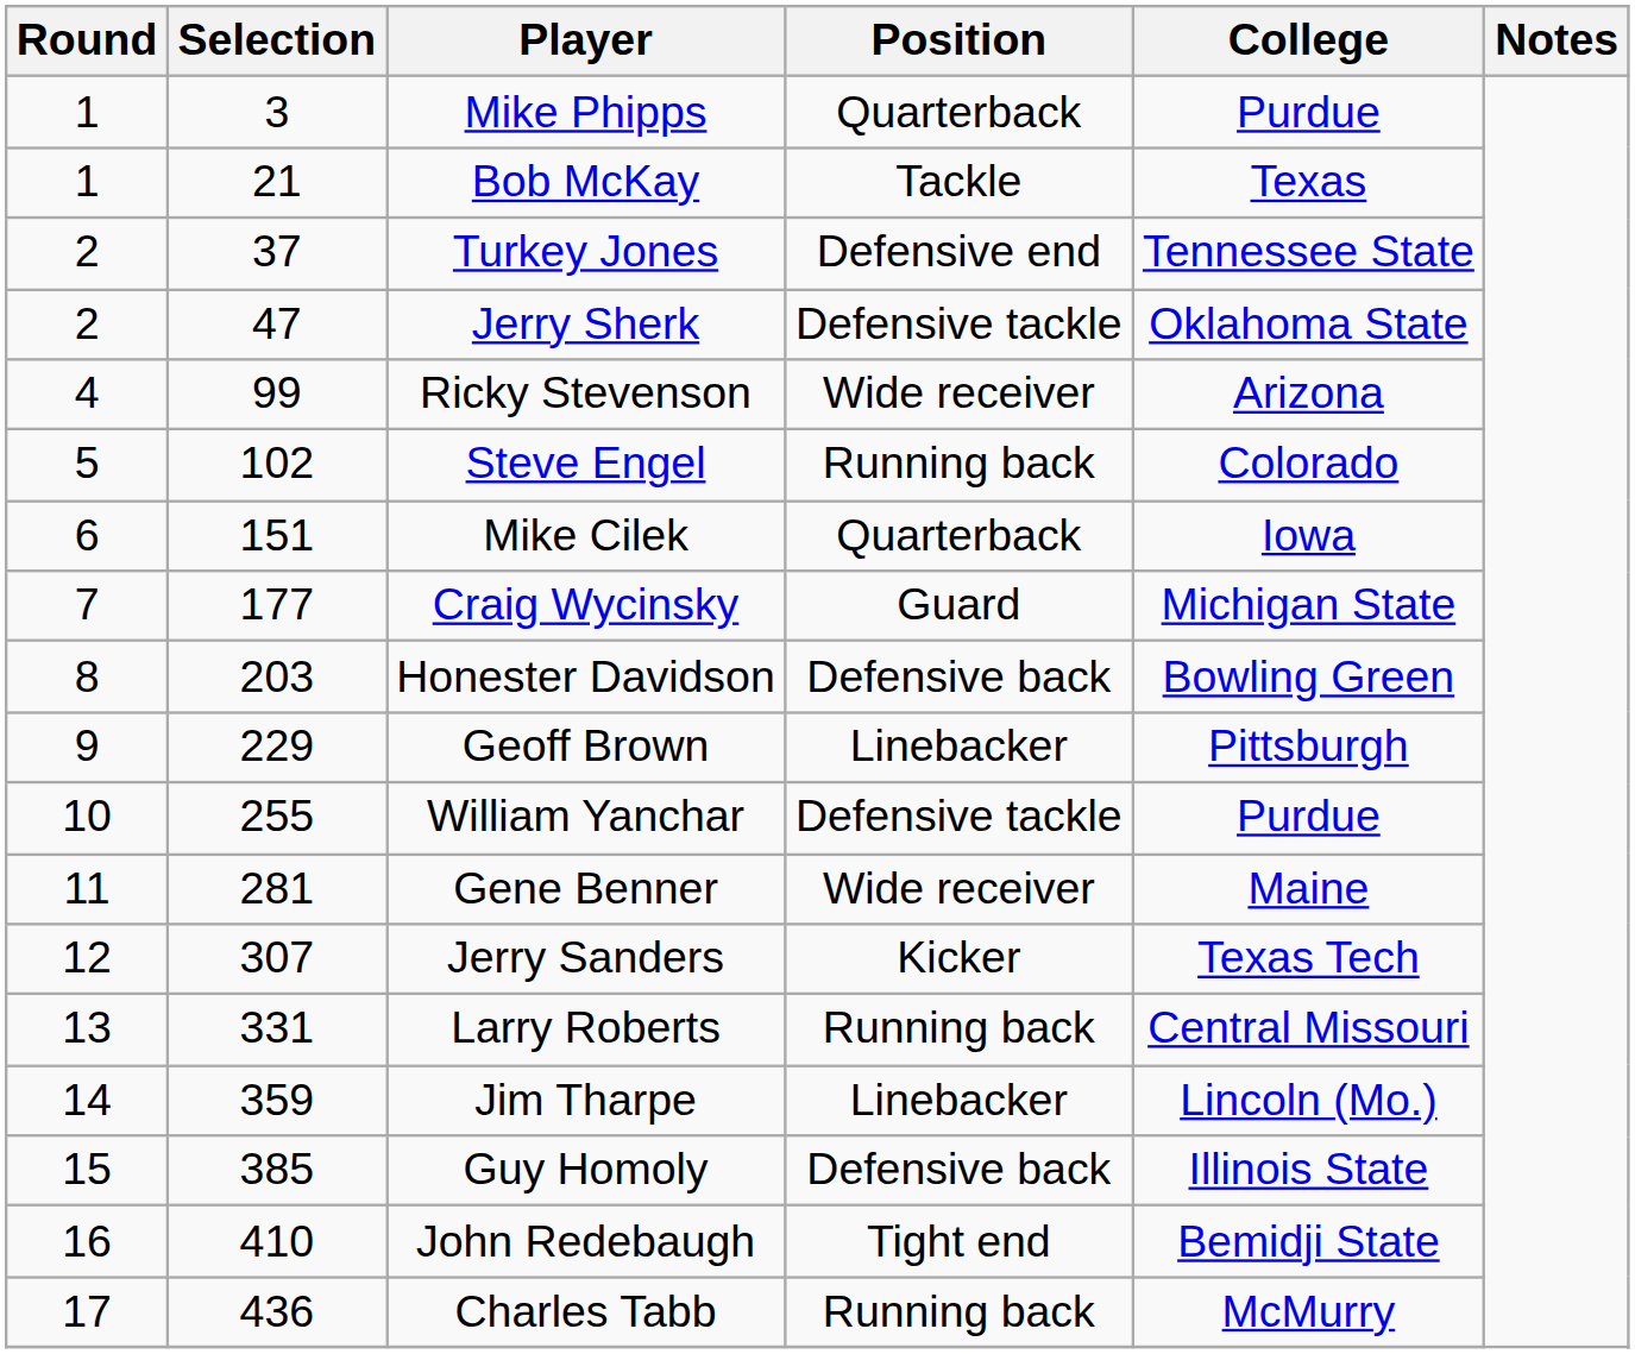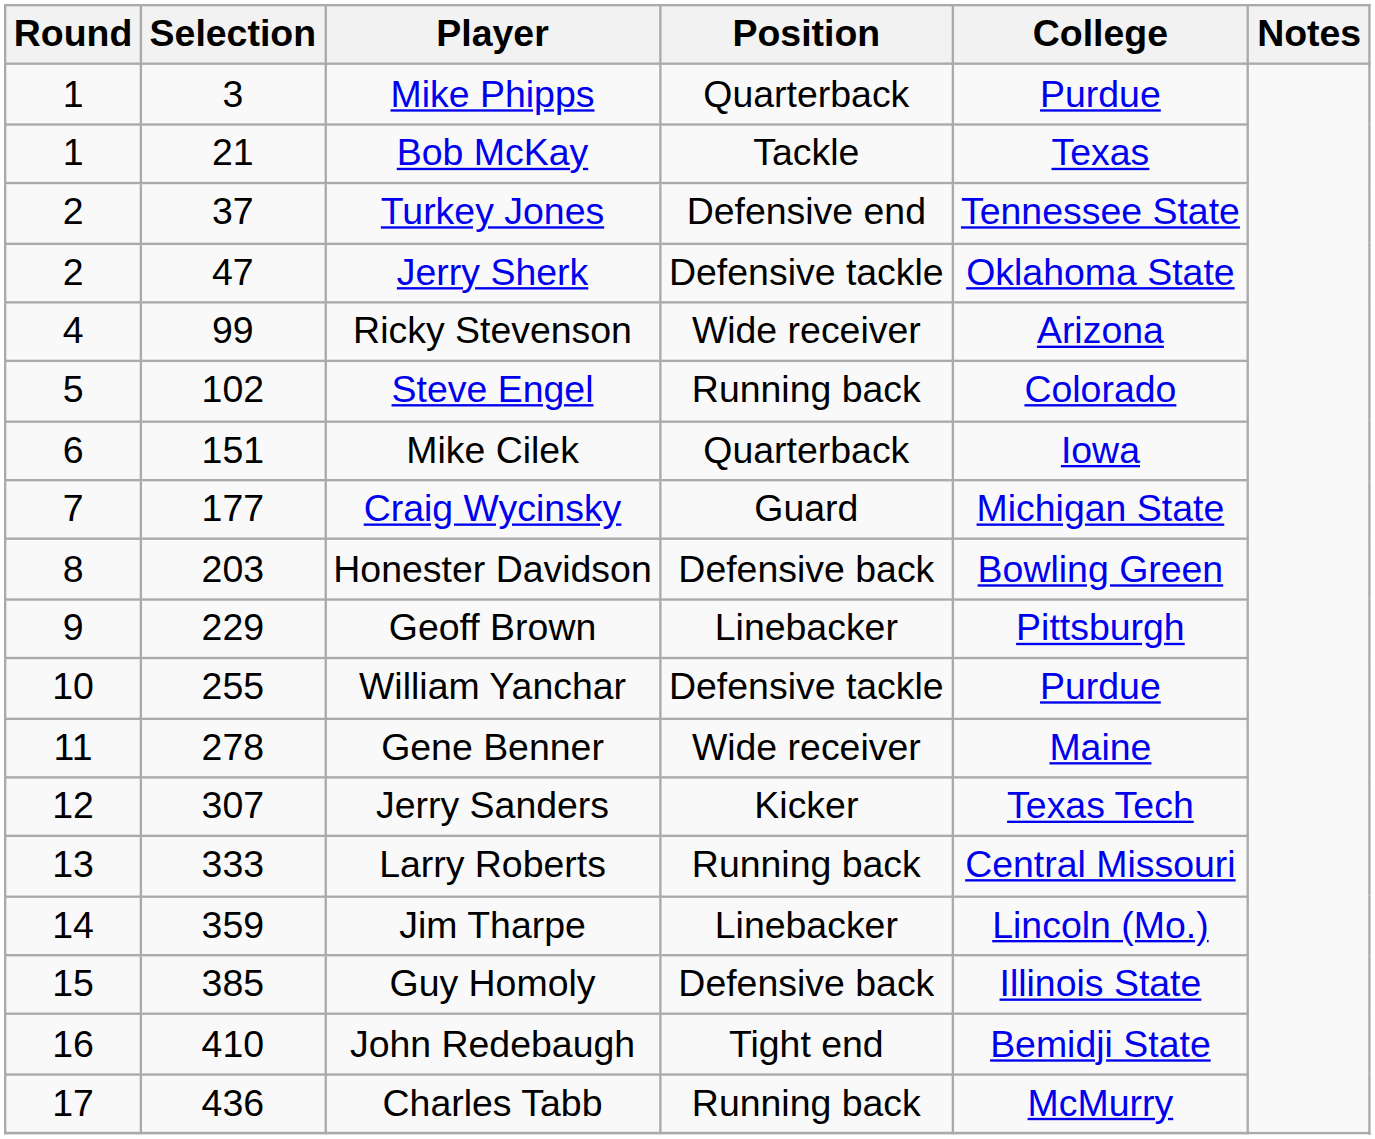 <table class="wikitable" style="text-align:center">
 <tr>
 <th>Round</th>
 <th>Selection</th>
 <th>Player</th>
 <th>Position</th>
 <th>College</th>
 <th>Notes</th>
 </tr>
 <tr>
 <td>1</td>
 <td>3</td>
 <td><a href='#'>Mike Phipps</a></td>
 <td>Quarterback</td>
 <td><a href='#'>Purdue</a></td>
 </tr>
 <tr align="center" bgcolor="">
 <td>1</td>
 <td>21</td>
 <td><a href='#'>Bob McKay</a></td>
 <td>Tackle</td>
 <td><a href='#'>Texas</a></td>
 </tr>
 <tr align="center" bgcolor="">
 <td>2</td>
 <td>37</td>
 <td><a href='#'>Turkey Jones</a></td>
 <td>Defensive end</td>
 <td><a href='#'>Tennessee State</a></td>
 </tr>
 <tr align="center" bgcolor="">
 <td>2</td>
 <td>47</td>
 <td><a href='#'>Jerry Sherk</a></td>
 <td>Defensive tackle</td>
 <td><a href='#'>Oklahoma State</a></td>
 </tr>
 <tr align="center" bgcolor="">
 <td>4</td>
 <td>99</td>
 <td>Ricky Stevenson</td>
 <td>Wide receiver</td>
 <td><a href='#'>Arizona</a></td>
 </tr>
 <tr align="center" bgcolor="">
 <td>5</td>
 <td>102</td>
 <td><a href='#'>Steve Engel</a></td>
 <td>Running back</td>
 <td><a href='#'>Colorado</a></td>
 </tr>
 <tr align="center" bgcolor="">
 <td>6</td>
 <td>151</td>
 <td>Mike Cilek</td>
 <td>Quarterback</td>
 <td><a href='#'>Iowa</a></td>
 </tr>
 <tr align="center" bgcolor="">
 <td>7</td>
 <td>177</td>
 <td><a href='#'>Craig Wycinsky</a></td>
 <td>Guard</td>
 <td><a href='#'>Michigan State</a></td>
 </tr>
 <tr align="center" bgcolor="">
 <td>8</td>
 <td>203</td>
 <td>Honester Davidson</td>
 <td>Defensive back</td>
 <td><a href='#'>Bowling Green</a></td>
 </tr>
 <tr align="center" bgcolor="">
 <td>9</td>
 <td>229</td>
 <td>Geoff Brown</td>
 <td>Linebacker</td>
 <td><a href='#'>Pittsburgh</a></td>
 </tr>
 <tr align="center" bgcolor="">
 <td>10</td>
 <td>255</td>
 <td>William Yanchar</td>
 <td>Defensive tackle</td>
 <td><a href='#'>Purdue</a></td>
 </tr>
 <tr align="center" bgcolor="">
 <td>11</td>
-<td>281</td>
+<td>278</td>
 <td>Gene Benner</td>
 <td>Wide receiver</td>
 <td><a href='#'>Maine</a></td>
 </tr>
 <tr align="center" bgcolor="">
 <td>12</td>
 <td>307</td>
 <td>Jerry Sanders</td>
 <td>Kicker</td>
 <td><a href='#'>Texas Tech</a></td>
 </tr>
 <tr align="center" bgcolor="">
 <td>13</td>
-<td>331</td>
+<td>333</td>
 <td>Larry Roberts</td>
 <td>Running back</td>
 <td><a href='#'>Central Missouri</a></td>
 </tr>
 <tr align="center" bgcolor="">
 <td>14</td>
 <td>359</td>
 <td>Jim Tharpe</td>
 <td>Linebacker</td>
 <td><a href='#'>Lincoln (Mo.)</a></td>
 </tr>
 <tr align="center" bgcolor="">
 <td>15</td>
 <td>385</td>
 <td>Guy Homoly</td>
 <td>Defensive back</td>
 <td><a href='#'>Illinois State</a></td>
 </tr>
 <tr align="center" bgcolor="">
 <td>16</td>
 <td>410</td>
 <td>John Redebaugh</td>
 <td>Tight end</td>
 <td><a href='#'>Bemidji State</a></td>
 </tr>
 <tr align="center" bgcolor="">
 <td>17</td>
 <td>436</td>
 <td>Charles Tabb</td>
 <td>Running back</td>
 <td><a href='#'>McMurry</a></td>
 </tr>
 <tr align="center" bgcolor="">
 </tr>
 </table>
